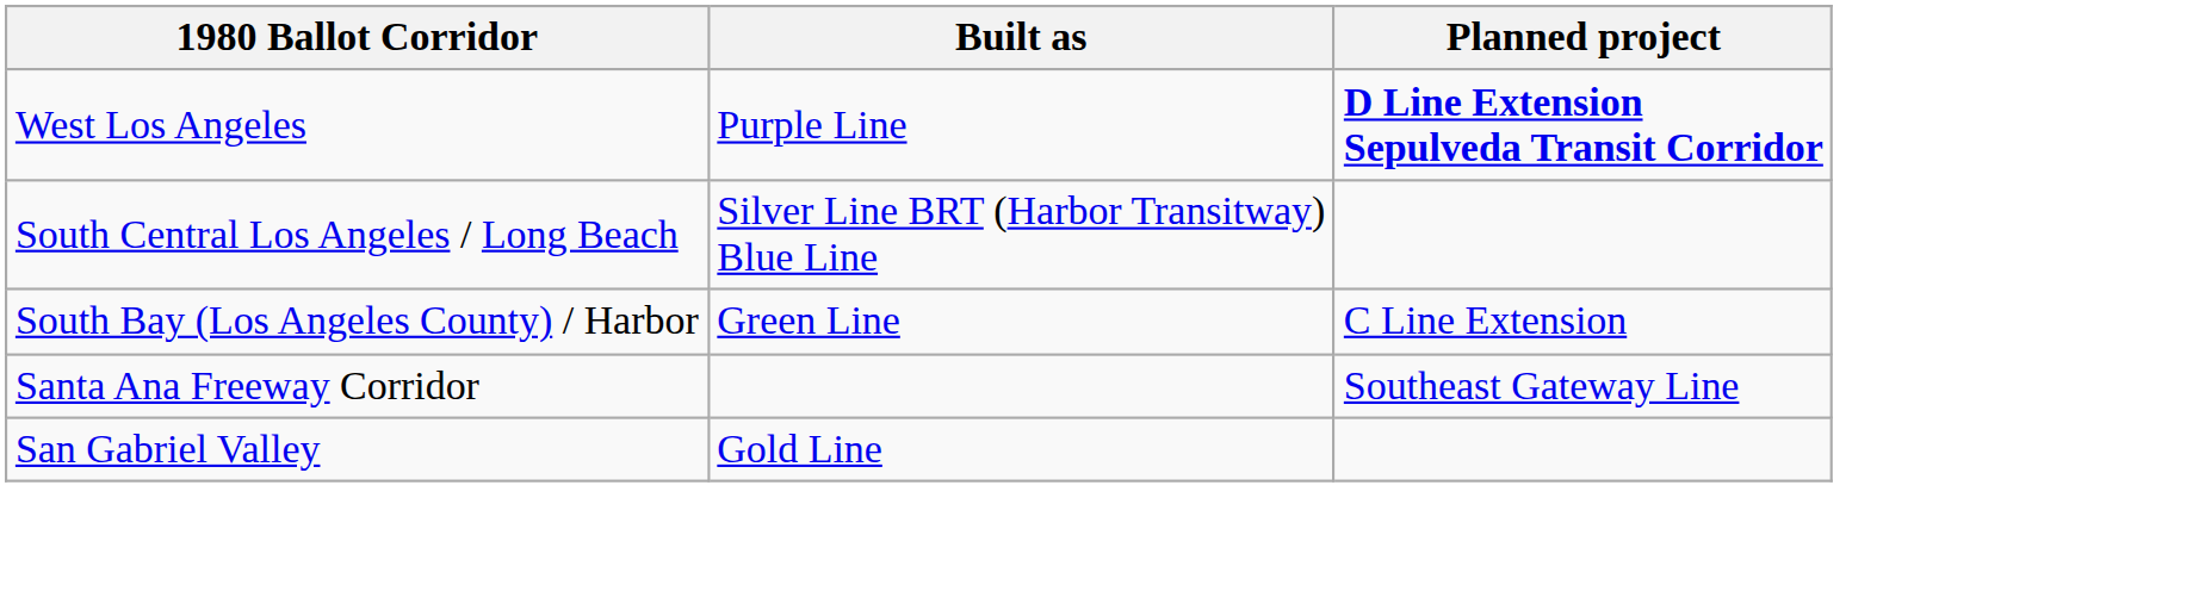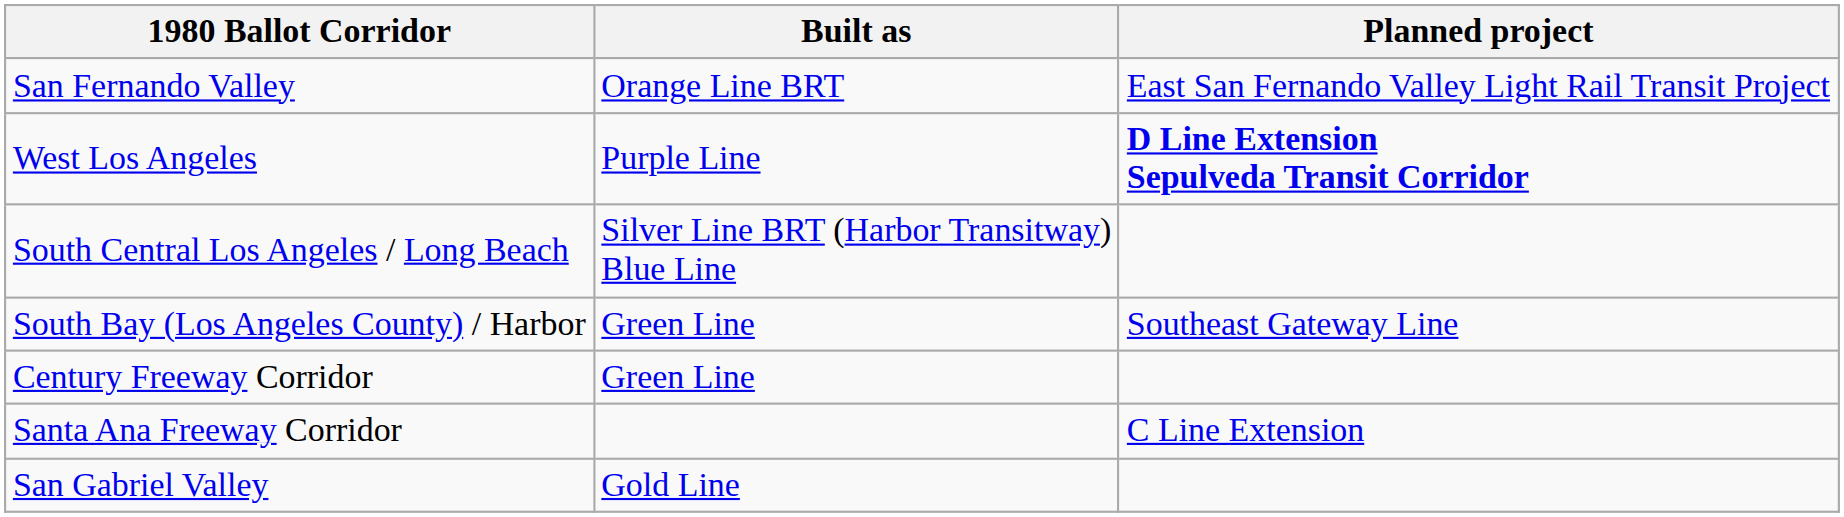 <table class="wikitable">
 <tr>
 <th>1980 Ballot Corridor</th>
 <th>Built as</th>
 <th>Planned project</th>
+</tr>
+<tr>
+<td><a href='#'>San Fernando Valley</a></td>
+<td><a href='#'>Orange Line BRT</a></td>
+<td><a href='#'>East San Fernando Valley Light Rail Transit Project</a></td>
 </tr>
 <tr>
 <td><a href='#'>West Los Angeles</a></td>
 <td><a href='#'>Purple Line</a></td>
 <td><strong><a href='#'>D Line Extension</a><br><a href='#'>Sepulveda Transit Corridor</a></strong></td>
 </tr>
 <tr>
 <td><a href='#'>South Central Los Angeles</a> / <a href='#'>Long Beach</a></td>
 <td><a href='#'>Silver Line BRT</a> (<a href='#'>Harbor Transitway</a>)<br><a href='#'>Blue Line</a></td>
 <td></td>
 </tr>
 <tr>
 <td><a href='#'>South Bay (Los Angeles County)</a> / Harbor</td>
 <td><a href='#'>Green Line</a></td>
-<td><a href='#'>C Line Extension</a></td>
+<td><a href='#'>Southeast Gateway Line</a></td>
+</tr>
+<tr>
+<td><a href='#'>Century Freeway</a> Corridor</td>
+<td><a href='#'>Green Line</a></td>
+<td></td>
 </tr>
 <tr>
 <td><a href='#'>Santa Ana Freeway</a> Corridor</td>
 <td></td>
-<td><a href='#'>Southeast Gateway Line</a></td>
+<td><a href='#'>C Line Extension</a></td>
 </tr>
 <tr>
 <td><a href='#'>San Gabriel Valley</a></td>
 <td><a href='#'>Gold Line</a></td>
 <td></td>
 </tr>
 </table>
